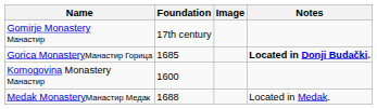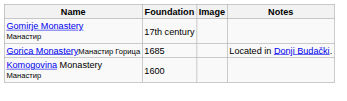 <table class="wikitable" style="font-size:95%;">
 <tr>
 <th>Name</th>
 <th>Foundation</th>
 <th>Image</th>
 <th>Notes</th>
 </tr>
 <tr>
 <td><a href='#'>Gomirje Monastery</a><br><small>Манастир</small> </td>
 <td>17th century</td>
 <td></td>
 <td></td>
 </tr>
 <tr>
 <td><a href='#'>Gorica Monastery</a><small>Манастир Горица</small></td>
 <td>1685</td>
 <td></td>
-<td><strong>Located in <a href='#'>Donji Budački</a>.</strong></td>
+<td>Located in <a href='#'>Donji Budački</a>.</td>
 </tr>
 <tr>
 <td><a href='#'>Komogovina</a> Monastery<br><small>Манастир</small> </td>
 <td>1600</td>
 <td></td>
 <td></td>
 </tr>
-<tr>
-<td><a href='#'>Medak Monastery</a><small>Манастир Медак</small></td>
-<td>1688</td>
-<td></td>
-<td>Located in <a href='#'>Medak</a>.</td>
-</tr>
 </table>
